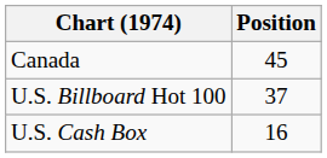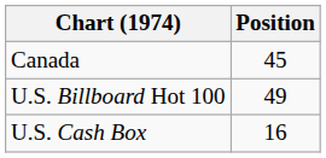 <table class="wikitable sortable">
 <tr>
 <th align="left">Chart (1974)</th>
 <th style="text-align:center;">Position</th>
 </tr>
 <tr>
 <td>Canada</td>
 <td style="text-align:center;">45</td>
 </tr>
 <tr>
 <td>U.S. <em>Billboard</em> Hot 100</td>
-<td style="text-align:center;">37</td>
+<td style="text-align:center;">49</td>
 </tr>
 <tr>
 <td>U.S. <em>Cash Box</em></td>
 <td style="text-align:center;">16</td>
 </tr>
 </table>
